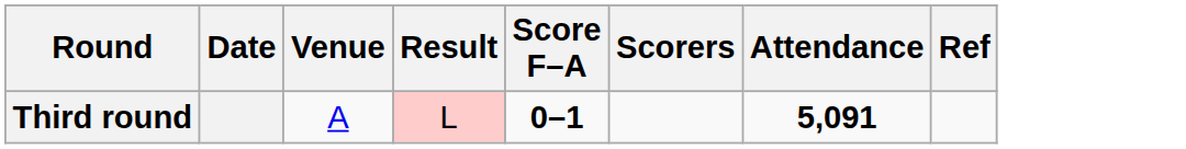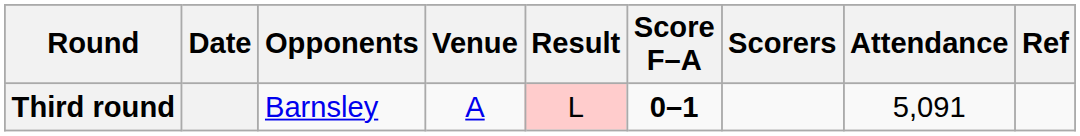 <table class="wikitable plainrowheaders" style="text-align:center">
 <tr>
 <th scope="col">Round</th>
 <th scope="col">Date</th>
+<th scope="col">Opponents</th>
 <th scope="col">Venue</th>
 <th scope="col">Result</th>
 <th scope="col">Score<br>F–A</th>
 <th scope="col" class="unsortable">Scorers</th>
 <th scope="col">Attendance</th>
 <th scope="col" class="unsortable">Ref</th>
 </tr>
 <tr>
 <th scope="row">Third round</th>
 <th scope="row"></th>
+<td align="left"><a href='#'>Barnsley</a></td>
 <td><a href='#'>A</a></td>
 <td style="background-color:#FFCCCC">L</td>
 <td><strong>0–1</strong></td>
 <td align="left"></td>
-<td><strong>5,091</strong></td>
+<td>5,091</td>
 <td></td>
 </tr>
 </table>
